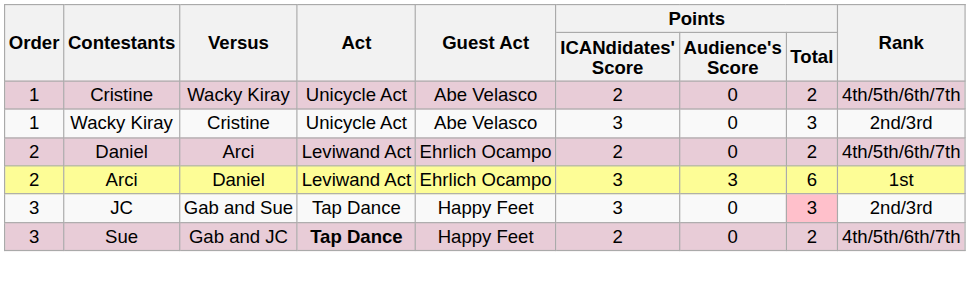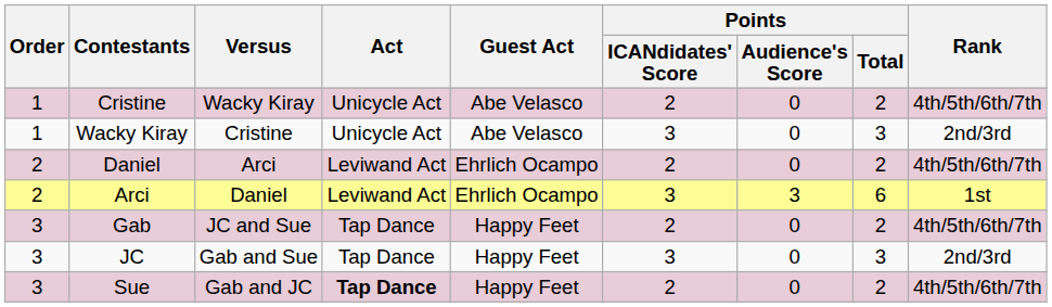 <table class="wikitable" style="text-align:center; line-height:17px; width:auto;">
 <tr>
 <th rowspan="2">Order</th>
 <th rowspan="2">Contestants</th>
 <th rowspan="2">Versus</th>
 <th rowspan="2">Act</th>
 <th rowspan="2">Guest Act</th>
 <th colspan="3">Points</th>
 <th rowspan="2">Rank</th>
 </tr>
 <tr>
 <th>ICANdidates'<br>Score</th>
 <th>Audience's<br>Score</th>
 <th>Total</th>
 </tr>
 <tr>
 <td style="background: #E8CCD7">1</td>
 <td style="background: #E8CCD7">Cristine</td>
 <td style="background: #E8CCD7">Wacky Kiray</td>
 <td style="background: #E8CCD7">Unicycle Act</td>
 <td style="background: #E8CCD7">Abe Velasco</td>
 <td style="background: #E8CCD7">2</td>
 <td style="background: #E8CCD7">0</td>
 <td style="background: #E8CCD7">2</td>
 <td style="background: #E8CCD7">4th/5th/6th/7th</td>
 </tr>
 <tr>
 <td>1</td>
 <td>Wacky Kiray</td>
 <td>Cristine</td>
 <td>Unicycle Act</td>
 <td>Abe Velasco</td>
 <td>3</td>
 <td>0</td>
 <td>3</td>
 <td>2nd/3rd</td>
 </tr>
 <tr>
 <td style="background: #E8CCD7">2</td>
 <td style="background: #E8CCD7">Daniel</td>
 <td style="background: #E8CCD7">Arci</td>
 <td style="background: #E8CCD7">Leviwand Act</td>
 <td style="background: #E8CCD7">Ehrlich Ocampo</td>
 <td style="background: #E8CCD7">2</td>
 <td style="background: #E8CCD7">0</td>
 <td style="background: #E8CCD7">2</td>
 <td style="background: #E8CCD7">4th/5th/6th/7th</td>
 </tr>
 <tr>
 <td style="background: #FDFD96">2</td>
 <td style="background: #FDFD96">Arci</td>
 <td style="background: #FDFD96">Daniel</td>
 <td style="background: #FDFD96">Leviwand Act</td>
 <td style="background: #FDFD96">Ehrlich Ocampo</td>
 <td style="background: #FDFD96">3</td>
 <td style="background: #FDFD96">3</td>
 <td style="background: #FDFD96">6</td>
 <td style="background: #FDFD96">1st</td>
 </tr>
 <tr>
+<td style="background: #E8CCD7">3</td>
+<td style="background: #E8CCD7">Gab</td>
+<td style="background: #E8CCD7">JC and Sue</td>
+<td style="background: #E8CCD7">Tap Dance</td>
+<td style="background: #E8CCD7">Happy Feet</td>
+<td style="background: #E8CCD7">2</td>
+<td style="background: #E8CCD7">0</td>
+<td style="background: #E8CCD7">2</td>
+<td style="background: #E8CCD7">4th/5th/6th/7th</td>
+</tr>
+<tr>
 <td>3</td>
 <td>JC</td>
 <td>Gab and Sue</td>
 <td>Tap Dance</td>
 <td>Happy Feet</td>
 <td>3</td>
 <td>0</td>
-<td style="background: pink;">3</td>
+<td>3</td>
 <td>2nd/3rd</td>
 </tr>
 <tr>
 <td style="background: #E8CCD7">3</td>
 <td style="background: #E8CCD7">Sue</td>
 <td style="background: #E8CCD7">Gab and JC</td>
 <td style="background: #E8CCD7"><strong>Tap Dance</strong></td>
 <td style="background: #E8CCD7">Happy Feet</td>
 <td style="background: #E8CCD7">2</td>
 <td style="background: #E8CCD7">0</td>
 <td style="background: #E8CCD7">2</td>
 <td style="background: #E8CCD7">4th/5th/6th/7th</td>
 </tr>
 </table>
